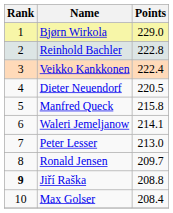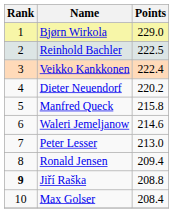 <table class="wikitable sortable">
 <tr>
 <th align=Center>Rank</th>
 <th>Name</th>
 <th>Points</th>
 </tr>
 <tr style="background:#F7F6A8">
 <td align=center>1</td>
 <td> <a href='#'>Bjørn Wirkola</a></td>
 <td align=center>229.0</td>
 </tr>
 <tr style="background: #DCE5E5;">
 <td align=center>2</td>
 <td> <a href='#'>Reinhold Bachler</a></td>
-<td align=center>222.8</td>
+<td align=center>222.5</td>
 </tr>
 <tr style="background: #FFDAB9;">
 <td align=center>3</td>
 <td> <a href='#'>Veikko Kankkonen</a></td>
 <td align=center>222.4</td>
 </tr>
 <tr>
 <td align=center>4</td>
 <td> <a href='#'>Dieter Neuendorf</a></td>
-<td align=center>220.5</td>
+<td align=center>220.2</td>
 </tr>
 <tr>
 <td align=center>5</td>
 <td> <a href='#'>Manfred Queck</a></td>
 <td align=center>215.8</td>
 </tr>
 <tr>
 <td align=center>6</td>
 <td> <a href='#'>Waleri Jemeljanow</a></td>
-<td align=center>214.1</td>
+<td align=center>214.6</td>
 </tr>
 <tr>
 <td align=center>7</td>
 <td> <a href='#'>Peter Lesser</a></td>
 <td align=center>213.0</td>
 </tr>
 <tr>
 <td align=center>8</td>
 <td> <a href='#'>Ronald Jensen</a></td>
-<td align=center>209.7</td>
+<td align=center>209.4</td>
 </tr>
 <tr>
 <td align=center><strong>9</strong></td>
 <td> <a href='#'>Jiří Raška</a></td>
 <td align=center>208.8</td>
 </tr>
 <tr>
 <td align=center>10</td>
 <td> <a href='#'>Max Golser</a></td>
 <td align=center>208.4</td>
 </tr>
 <tr>
 </tr>
 </table>
